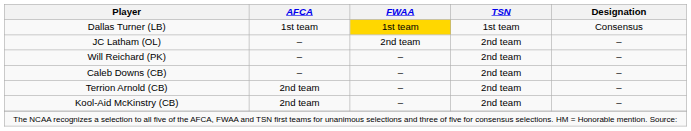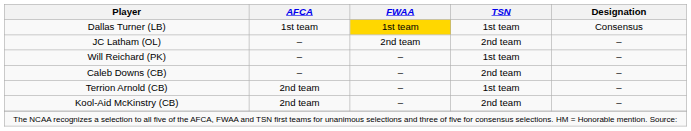 <table class="wikitable" style="width: 90%;text-align: center;">
 <tr>
 <th style=>Player</th>
 <th style=><a href='#'><span><em>AFCA</em></span></a></th>
 <th style=><a href='#'><span><em>FWAA</em></span></a></th>
 <th style=><a href='#'><span><em>TSN</em></span></a></th>
 <th style=>Designation</th>
 </tr>
 <tr align="center">
 <td>Dallas Turner (LB)</td>
 <td>1st team</td>
 <td style="background: gold;">1st team</td>
 <td>1st team</td>
 <td>Consensus</td>
 </tr>
 <tr align="center">
 <td>JC Latham (OL)</td>
 <td>–</td>
 <td>2nd team</td>
 <td>2nd team</td>
 <td>–</td>
 </tr>
 <tr align="center">
 <td>Will Reichard (PK)</td>
 <td>–</td>
 <td>–</td>
-<td>2nd team</td>
+<td>1st team</td>
 <td>–</td>
 </tr>
 <tr align="center">
 <td>Caleb Downs (CB)</td>
 <td>–</td>
 <td>–</td>
 <td>2nd team</td>
 <td>–</td>
 </tr>
 <tr align="center">
 <td>Terrion Arnold (CB)</td>
 <td>2nd team</td>
 <td>–</td>
-<td>2nd team</td>
+<td>1st team</td>
 <td>–</td>
 </tr>
 <tr align="center">
 <td>Kool-Aid McKinstry (CB)</td>
 <td>2nd team</td>
 <td>–</td>
 <td>2nd team</td>
 <td>–</td>
 </tr>
 <tr align="center">
 </tr>
 <tr>
 <td colspan=7><small>The NCAA recognizes a selection to all five of the AFCA, FWAA and TSN first teams for unanimous selections and three of five for consensus selections.</small> <small>HM = Honorable mention. Source: </small></td>
 </tr>
 </table>
